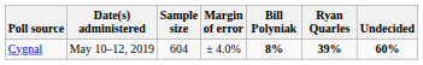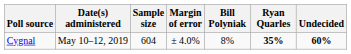 <table class="wikitable" style="font-size:90%;text-align:center;">
 <tr valign=bottom>
 <th>Poll source</th>
 <th>Date(s)<br>administered</th>
 <th>Sample<br>size</th>
 <th>Margin<br>of error</th>
 <th style="width:60px;">Bill<br>Polyniak</th>
 <th style="width:60px;">Ryan<br>Quarles</th>
 <th>Undecided</th>
 </tr>
 <tr>
 <td style="text-align:left;"><a href='#'>Cygnal</a></td>
 <td>May 10–12, 2019</td>
 <td>604</td>
 <td>± 4.0%</td>
-<td><strong>8%</strong></td>
-<td><strong>39%</strong></td>
+<td>8%</td>
+<td><strong>35%</strong></td>
 <td><strong>60%</strong></td>
 </tr>
 </table>
